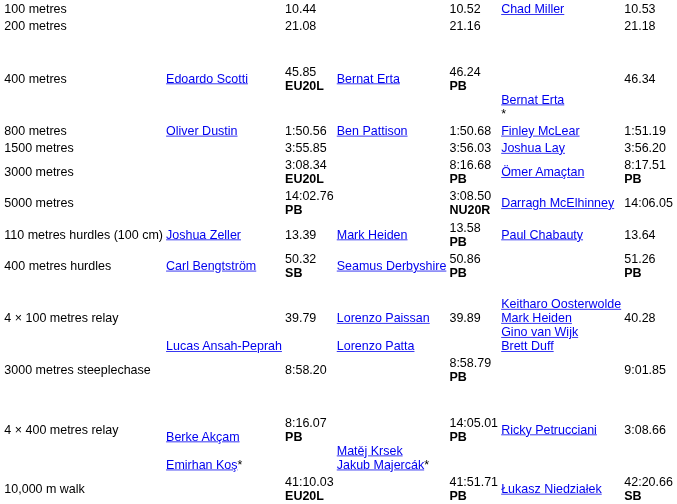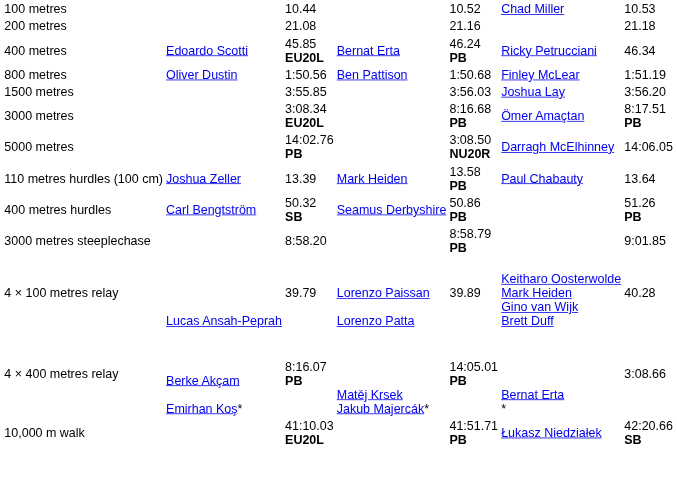 <table>
 <tr>
 <td>100 metres</td>
 <td><br></td>
 <td>10.44</td>
 <td><br></td>
 <td>10.52</td>
 <td><a href='#'>Chad Miller</a><br></td>
 <td>10.53</td>
 </tr>
 <tr>
 <td>200 metres</td>
 <td><br></td>
 <td>21.08</td>
 <td><br></td>
 <td>21.16</td>
 <td><br></td>
 <td>21.18</td>
 </tr>
 <tr>
 <td>400 metres</td>
 <td><a href='#'>Edoardo Scotti</a><br></td>
 <td>45.85<br><strong>EU20L</strong></td>
 <td><a href='#'>Bernat Erta</a><br></td>
 <td>46.24<br><strong>PB</strong></td>
-<td><br><br><br><br><a href='#'>Bernat Erta</a><br>*</td>
+<td><a href='#'>Ricky Petrucciani</a><br></td>
 <td>46.34</td>
 </tr>
 <tr>
 <td>800 metres</td>
 <td><a href='#'>Oliver Dustin</a><br></td>
 <td>1:50.56</td>
 <td><a href='#'>Ben Pattison</a><br></td>
 <td>1:50.68</td>
 <td><a href='#'>Finley McLear</a><br></td>
 <td>1:51.19</td>
 </tr>
 <tr>
 <td>1500 metres</td>
 <td><br></td>
 <td>3:55.85</td>
 <td><br></td>
 <td>3:56.03</td>
 <td><a href='#'>Joshua Lay</a><br></td>
 <td>3:56.20</td>
 </tr>
 <tr>
 <td>3000 metres</td>
 <td><br></td>
 <td>3:08.34<br><strong>EU20L</strong></td>
 <td><br></td>
 <td>8:16.68<br><strong>PB</strong></td>
 <td><a href='#'>Ömer Amaçtan</a><br></td>
 <td>8:17.51<br><strong>PB</strong></td>
 </tr>
 <tr>
 <td>5000 metres</td>
 <td><br></td>
 <td>14:02.76<br><strong>PB</strong></td>
 <td><br></td>
 <td>3:08.50<br><strong>NU20R</strong></td>
 <td><a href='#'>Darragh McElhinney</a><br></td>
 <td>14:06.05</td>
 </tr>
 <tr>
 <td>110 metres hurdles (100 cm)</td>
 <td><a href='#'>Joshua Zeller</a><br></td>
 <td>13.39</td>
 <td><a href='#'>Mark Heiden</a><br></td>
 <td>13.58<br><strong>PB</strong></td>
 <td><a href='#'>Paul Chabauty</a><br></td>
 <td>13.64</td>
 </tr>
 <tr>
 <td>400 metres hurdles</td>
 <td><a href='#'>Carl Bengtström</a><br></td>
 <td>50.32<br><strong>SB</strong></td>
 <td><a href='#'>Seamus Derbyshire</a><br></td>
 <td>50.86<br><strong>PB</strong></td>
 <td><br></td>
 <td>51.26<br><strong>PB</strong></td>
 </tr>
 <tr>
+<td>3000 metres steeplechase</td>
+<td><br></td>
+<td>8:58.20</td>
+<td><br></td>
+<td>8:58.79<br><strong>PB</strong></td>
+<td><br></td>
+<td>9:01.85</td>
+</tr>
+<tr>
 <td>4 × 100 metres relay</td>
 <td><br><br><br><br><a href='#'>Lucas Ansah-Peprah</a></td>
 <td>39.79</td>
 <td><br><br><a href='#'>Lorenzo Paissan</a><br><br><a href='#'>Lorenzo Patta</a></td>
 <td>39.89</td>
 <td><br><a href='#'>Keitharo Oosterwolde</a><br><a href='#'>Mark Heiden</a><br><a href='#'>Gino van Wijk</a><br><a href='#'>Brett Duff</a></td>
 <td>40.28</td>
 </tr>
 <tr>
-<td>3000 metres steeplechase</td>
-<td><br></td>
-<td>8:58.20</td>
-<td><br></td>
-<td>8:58.79<br><strong>PB</strong></td>
-<td><br></td>
-<td>9:01.85</td>
-</tr>
-<tr>
 <td>4 × 400 metres relay</td>
 <td><br><br><br><a href='#'>Berke Akçam</a><br><br><a href='#'>Emirhan Koş</a>*</td>
 <td>8:16.07<br><strong>PB</strong></td>
 <td><br><br><br><br><a href='#'>Matěj Krsek</a><br><a href='#'>Jakub Majercák</a>*</td>
 <td>14:05.01<br><strong>PB</strong></td>
-<td><a href='#'>Ricky Petrucciani</a><br></td>
+<td><br><br><br><br><a href='#'>Bernat Erta</a><br>*</td>
 <td>3:08.66</td>
 </tr>
 <tr>
 <td>10,000 m walk</td>
 <td><br></td>
 <td>41:10.03<br><strong>EU20L</strong></td>
 <td><br></td>
 <td>41:51.71<br><strong>PB</strong></td>
 <td><a href='#'>Łukasz Niedziałek</a><br></td>
 <td>42:20.66<br><strong>SB</strong></td>
 </tr>
 </table>
